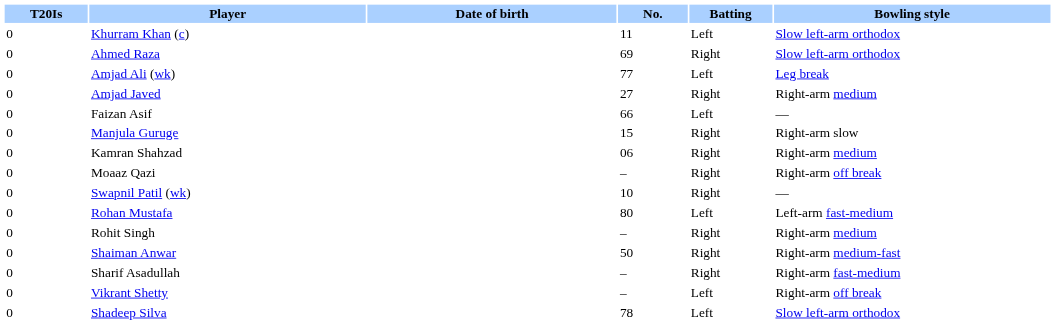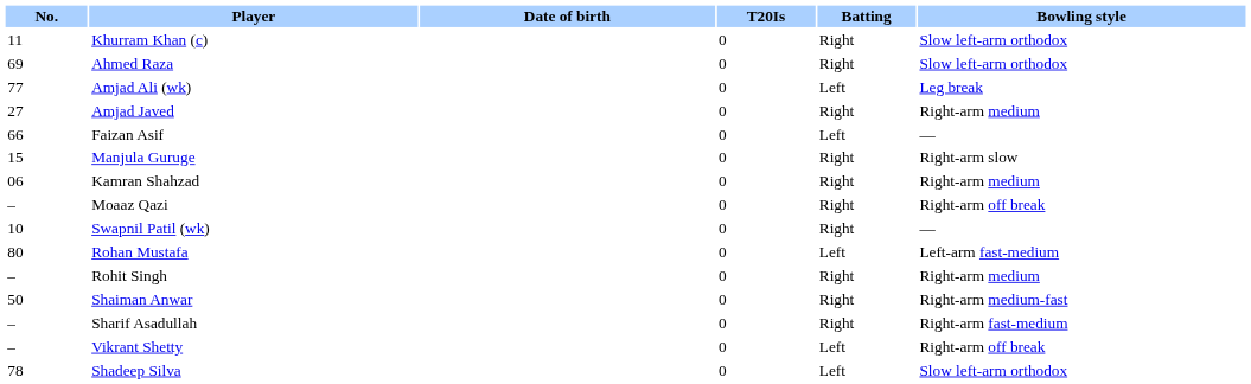 <table border="0" cellspacing="2" cellpadding="2" style="width:100%;">
 <tr style="background:#aad0ff;">
-<th scope="col" width="6%">T20Is</th>
+<th scope="col" width="5%">No.</th>
 <th scope="col" width="20%">Player</th>
 <th scope="col" width="18%">Date of birth</th>
-<th scope="col" width="5%">No.</th>
+<th scope="col" width="6%">T20Is</th>
 <th scope="col" width="6%">Batting</th>
 <th scope="col" width="20%">Bowling style</th>
 </tr>
 <tr>
-<td>0</td>
+<td>11</td>
 <td><a href='#'>Khurram Khan</a> (<a href='#'>c</a>)</td>
 <td></td>
-<td>11</td>
-<td>Left</td>
-<td><a href='#'>Slow left-arm orthodox</a></td>
-</tr>
-<tr>
 <td>0</td>
-<td><a href='#'>Ahmed Raza</a></td>
-<td></td>
-<td>69</td>
 <td>Right</td>
 <td><a href='#'>Slow left-arm orthodox</a></td>
 </tr>
 <tr>
+<td>69</td>
+<td><a href='#'>Ahmed Raza</a></td>
+<td></td>
 <td>0</td>
+<td>Right</td>
+<td><a href='#'>Slow left-arm orthodox</a></td>
+</tr>
+<tr>
+<td>77</td>
 <td><a href='#'>Amjad Ali</a> (<a href='#'>wk</a>)</td>
 <td></td>
-<td>77</td>
+<td>0</td>
 <td>Left</td>
 <td><a href='#'>Leg break</a></td>
 </tr>
 <tr>
-<td>0</td>
+<td>27</td>
 <td><a href='#'>Amjad Javed</a></td>
 <td></td>
-<td>27</td>
+<td>0</td>
 <td>Right</td>
 <td>Right-arm <a href='#'>medium</a></td>
 </tr>
 <tr>
-<td>0</td>
+<td>66</td>
 <td>Faizan Asif</td>
 <td></td>
-<td>66</td>
+<td>0</td>
 <td>Left</td>
 <td>—</td>
 </tr>
 <tr>
-<td>0</td>
+<td>15</td>
 <td><a href='#'>Manjula Guruge</a></td>
 <td></td>
-<td>15</td>
+<td>0</td>
 <td>Right</td>
 <td>Right-arm slow</td>
 </tr>
 <tr>
-<td>0</td>
+<td>06</td>
 <td>Kamran Shahzad</td>
 <td></td>
-<td>06</td>
+<td>0</td>
 <td>Right</td>
 <td>Right-arm <a href='#'>medium</a></td>
 </tr>
 <tr>
-<td>0</td>
+<td>–</td>
 <td>Moaaz Qazi</td>
 <td></td>
-<td>–</td>
+<td>0</td>
 <td>Right</td>
 <td>Right-arm <a href='#'>off break</a></td>
 </tr>
 <tr>
-<td>0</td>
+<td>10</td>
 <td><a href='#'>Swapnil Patil</a> (<a href='#'>wk</a>)</td>
 <td></td>
-<td>10</td>
+<td>0</td>
 <td>Right</td>
 <td>—</td>
 </tr>
 <tr>
-<td>0</td>
+<td>80</td>
 <td><a href='#'>Rohan Mustafa</a></td>
 <td></td>
-<td>80</td>
+<td>0</td>
 <td>Left</td>
 <td>Left-arm <a href='#'>fast-medium</a></td>
 </tr>
 <tr>
-<td>0</td>
+<td>–</td>
 <td>Rohit Singh</td>
 <td></td>
-<td>–</td>
+<td>0</td>
 <td>Right</td>
 <td>Right-arm <a href='#'>medium</a></td>
 </tr>
 <tr>
-<td>0</td>
+<td>50</td>
 <td><a href='#'>Shaiman Anwar</a></td>
 <td></td>
-<td>50</td>
+<td>0</td>
 <td>Right</td>
 <td>Right-arm <a href='#'>medium-fast</a></td>
 </tr>
 <tr>
-<td>0</td>
+<td>–</td>
 <td>Sharif Asadullah</td>
 <td></td>
-<td>–</td>
+<td>0</td>
 <td>Right</td>
 <td>Right-arm <a href='#'>fast-medium</a></td>
 </tr>
 <tr>
-<td>0</td>
+<td>–</td>
 <td><a href='#'>Vikrant Shetty</a></td>
 <td></td>
-<td>–</td>
+<td>0</td>
 <td>Left</td>
 <td>Right-arm <a href='#'>off break</a></td>
 </tr>
 <tr>
-<td>0</td>
+<td>78</td>
 <td><a href='#'>Shadeep Silva</a></td>
 <td></td>
-<td>78</td>
+<td>0</td>
 <td>Left</td>
 <td><a href='#'>Slow left-arm orthodox</a></td>
 </tr>
 </table>
